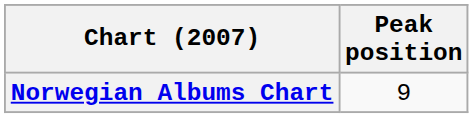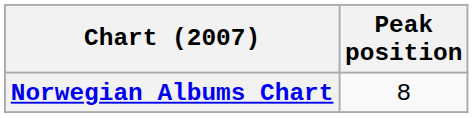 <table class="wikitable sortable plainrowheaders">
 <tr>
 <th scope="col">Chart (2007)</th>
 <th scope="col">Peak<br>position</th>
 </tr>
 <tr>
 <th scope="row"><a href='#'>Norwegian Albums Chart</a></th>
-<td style="text-align:center;">9</td>
+<td style="text-align:center;">8</td>
 </tr>
 </table>
